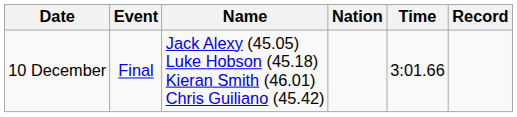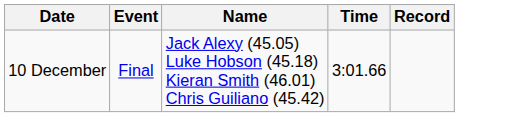 <table class="wikitable" style=text-align:center>
 <tr>
 <th>Date</th>
 <th>Event</th>
 <th>Name</th>
-<th>Nation</th>
 <th>Time</th>
 <th>Record</th>
 </tr>
 <tr>
 <td>10 December</td>
 <td><a href='#'>Final</a></td>
 <td align=left><a href='#'>Jack Alexy</a> (45.05)<br><a href='#'>Luke Hobson</a> (45.18)<br><a href='#'>Kieran Smith</a> (46.01)<br><a href='#'>Chris Guiliano</a> (45.42)</td>
-<td align=left></td>
 <td>3:01.66</td>
 <td></td>
 </tr>
 </table>
